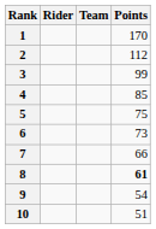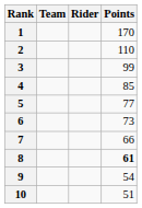 <table class="wikitable" margin-bottom:0;">
 <tr>
 <th scope="col">Rank</th>
+<th scope="col">Team</th>
 <th scope="col">Rider</th>
-<th scope="col">Team</th>
 <th scope="col">Points</th>
 </tr>
 <tr>
 <th scope="row">1</th>
+<td></td>
 <td> </td>
-<td></td>
 <td align="right">170</td>
 </tr>
 <tr>
 <th scope="row">2</th>
 <td></td>
 <td></td>
-<td align="right">112</td>
+<td align="right">110</td>
 </tr>
 <tr>
 <th scope="row">3</th>
+<td></td>
 <td> </td>
-<td></td>
 <td align="right">99</td>
 </tr>
 <tr>
 <th scope="row">4</th>
+<td></td>
 <td> </td>
-<td></td>
 <td align="right">85</td>
 </tr>
 <tr>
 <th scope="row">5</th>
 <td></td>
 <td></td>
-<td align="right">75</td>
+<td align="right">77</td>
 </tr>
 <tr>
 <th scope="row">6</th>
 <td></td>
 <td></td>
 <td align="right">73</td>
 </tr>
 <tr>
 <th scope="row">7</th>
 <td></td>
 <td></td>
 <td align="right">66</td>
 </tr>
 <tr>
 <th scope="row">8</th>
+<td></td>
 <td> </td>
-<td></td>
 <td align="right"><strong>61</strong></td>
 </tr>
 <tr>
 <th scope="row">9</th>
 <td></td>
 <td></td>
 <td align="right">54</td>
 </tr>
 <tr>
 <th scope="row">10</th>
+<td></td>
 <td> </td>
-<td></td>
 <td align="right">51</td>
 </tr>
 </table>
